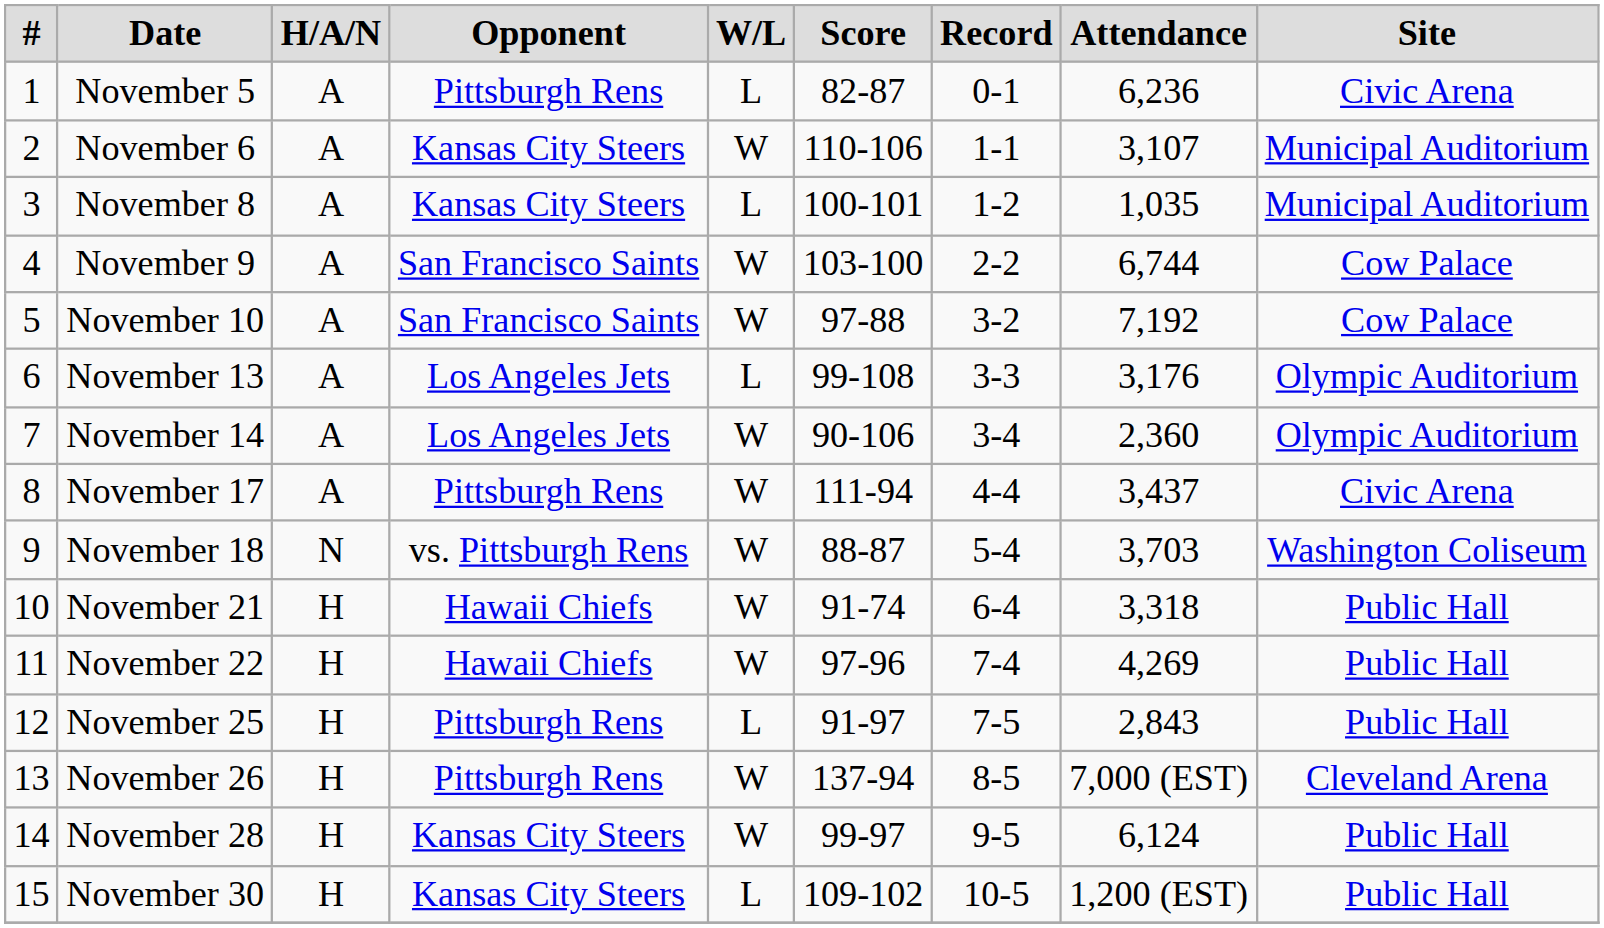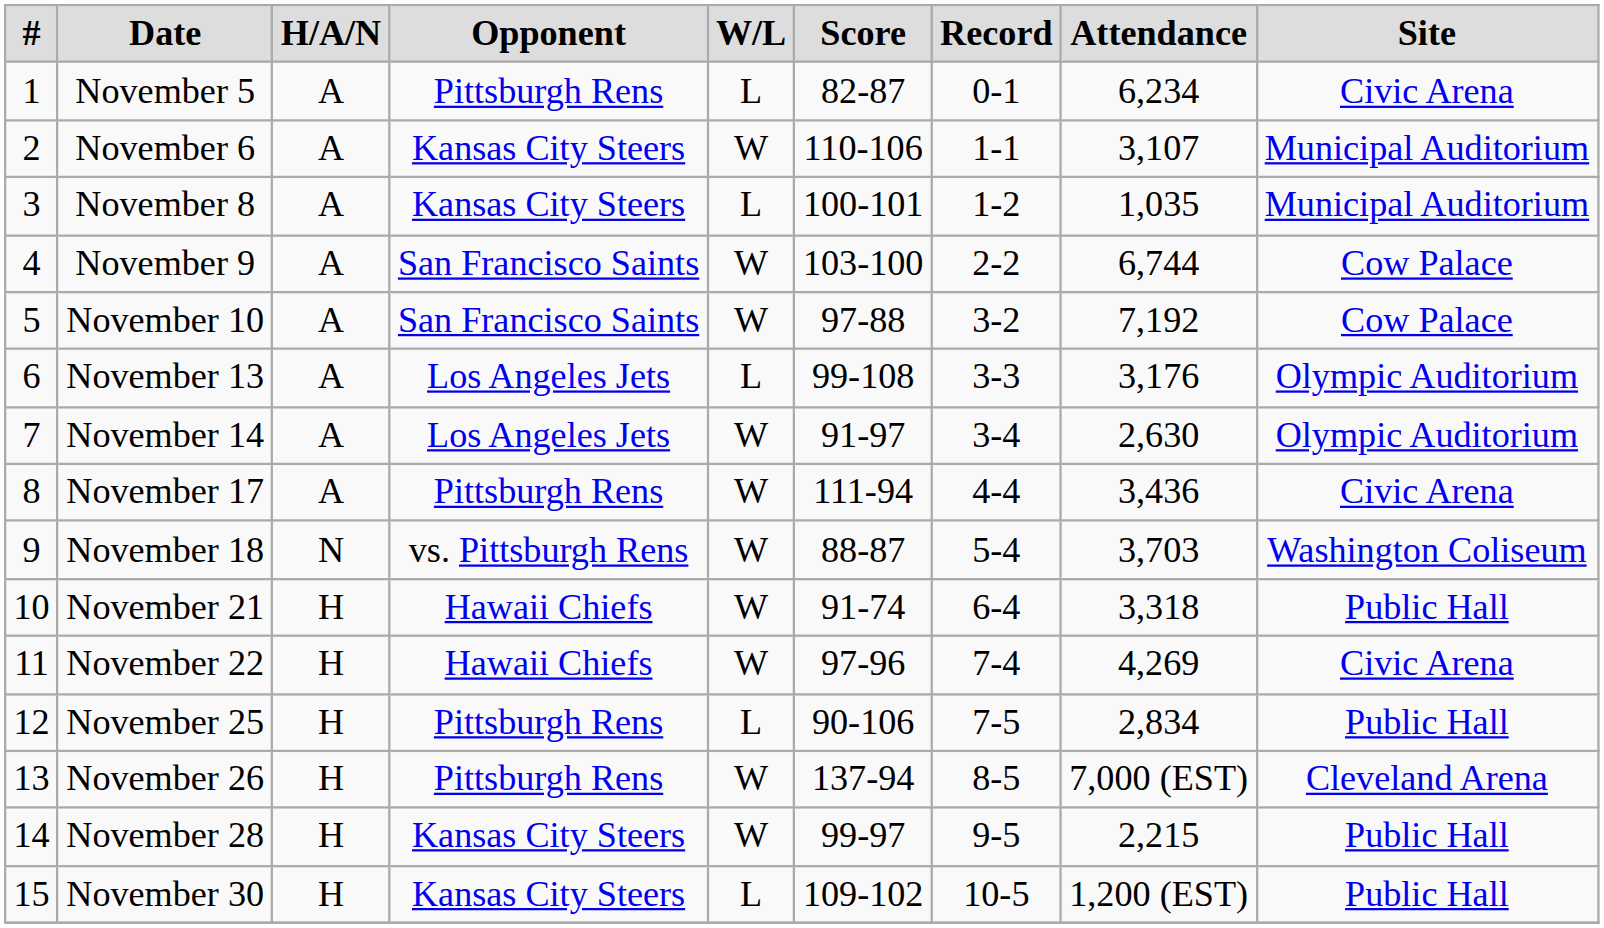 <table class="wikitable" style="text-align:center">
 <tr>
 <th style="background:#dddddd;">#</th>
 <th style="background:#dddddd;">Date</th>
 <th style="background:#dddddd;">H/A/N</th>
 <th style="background:#dddddd;">Opponent</th>
 <th style="background:#dddddd;">W/L</th>
 <th style="background:#dddddd;">Score</th>
 <th style="background:#dddddd;">Record</th>
 <th style="background:#dddddd;">Attendance</th>
 <th style="background:#dddddd;">Site</th>
 </tr>
 <tr align="center"    bgcolor="">
 <td>1</td>
 <td>November 5</td>
 <td>A</td>
 <td><a href='#'>Pittsburgh Rens</a></td>
 <td>L</td>
 <td>82-87</td>
 <td>0-1</td>
-<td>6,236</td>
+<td>6,234</td>
 <td><a href='#'>Civic Arena</a></td>
 </tr>
 <tr align="center"    bgcolor="">
 <td>2</td>
 <td>November 6</td>
 <td>A</td>
 <td><a href='#'>Kansas City Steers</a></td>
 <td>W</td>
 <td>110-106</td>
 <td>1-1</td>
 <td>3,107</td>
 <td><a href='#'>Municipal Auditorium</a></td>
 </tr>
 <tr align="center"    bgcolor="">
 <td>3</td>
 <td>November 8</td>
 <td>A</td>
 <td><a href='#'>Kansas City Steers</a></td>
 <td>L</td>
 <td>100-101</td>
 <td>1-2</td>
 <td>1,035</td>
 <td><a href='#'>Municipal Auditorium</a></td>
 </tr>
 <tr align="center"    bgcolor="">
 <td>4</td>
 <td>November 9</td>
 <td>A</td>
 <td><a href='#'>San Francisco Saints</a></td>
 <td>W</td>
 <td>103-100</td>
 <td>2-2</td>
 <td>6,744</td>
 <td><a href='#'>Cow Palace</a></td>
 </tr>
 <tr align="center"    bgcolor="">
 <td>5</td>
 <td>November 10</td>
 <td>A</td>
 <td><a href='#'>San Francisco Saints</a></td>
 <td>W</td>
 <td>97-88</td>
 <td>3-2</td>
 <td>7,192</td>
 <td><a href='#'>Cow Palace</a></td>
 </tr>
 <tr align="center"    bgcolor="">
 <td>6</td>
 <td>November 13</td>
 <td>A</td>
 <td><a href='#'>Los Angeles Jets</a></td>
 <td>L</td>
 <td>99-108</td>
 <td>3-3</td>
 <td>3,176</td>
 <td><a href='#'>Olympic Auditorium</a></td>
 </tr>
 <tr align="center"    bgcolor="">
 <td>7</td>
 <td>November 14</td>
 <td>A</td>
 <td><a href='#'>Los Angeles Jets</a></td>
 <td>W</td>
-<td>90-106</td>
+<td>91-97</td>
 <td>3-4</td>
-<td>2,360</td>
+<td>2,630</td>
 <td><a href='#'>Olympic Auditorium</a></td>
 </tr>
 <tr align="center"    bgcolor="">
 <td>8</td>
 <td>November 17</td>
 <td>A</td>
 <td><a href='#'>Pittsburgh Rens</a></td>
 <td>W</td>
 <td>111-94</td>
 <td>4-4</td>
-<td>3,437</td>
+<td>3,436</td>
 <td><a href='#'>Civic Arena</a></td>
 </tr>
 <tr align="center"    bgcolor="">
 <td>9</td>
 <td>November 18</td>
 <td>N</td>
 <td>vs. <a href='#'>Pittsburgh Rens</a></td>
 <td>W</td>
 <td>88-87</td>
 <td>5-4</td>
 <td>3,703</td>
 <td><a href='#'>Washington Coliseum</a></td>
 </tr>
 <tr align="center"    bgcolor="">
 <td>10</td>
 <td>November 21</td>
 <td>H</td>
 <td><a href='#'>Hawaii Chiefs</a></td>
 <td>W</td>
 <td>91-74</td>
 <td>6-4</td>
 <td>3,318</td>
 <td><a href='#'>Public Hall</a></td>
 </tr>
 <tr align="center"    bgcolor="">
 <td>11</td>
 <td>November 22</td>
 <td>H</td>
 <td><a href='#'>Hawaii Chiefs</a></td>
 <td>W</td>
 <td>97-96</td>
 <td>7-4</td>
 <td>4,269</td>
-<td><a href='#'>Public Hall</a></td>
+<td><a href='#'>Civic Arena</a></td>
 </tr>
 <tr align="center"    bgcolor="">
 <td>12</td>
 <td>November 25</td>
 <td>H</td>
 <td><a href='#'>Pittsburgh Rens</a></td>
 <td>L</td>
-<td>91-97</td>
+<td>90-106</td>
 <td>7-5</td>
-<td>2,843</td>
+<td>2,834</td>
 <td><a href='#'>Public Hall</a></td>
 </tr>
 <tr align="center"    bgcolor="">
 <td>13</td>
 <td>November 26</td>
 <td>H</td>
 <td><a href='#'>Pittsburgh Rens</a></td>
 <td>W</td>
 <td>137-94</td>
 <td>8-5</td>
 <td>7,000 (EST)</td>
 <td><a href='#'>Cleveland Arena</a></td>
 </tr>
 <tr align="center"    bgcolor="">
 <td>14</td>
 <td>November 28</td>
 <td>H</td>
 <td><a href='#'>Kansas City Steers</a></td>
 <td>W</td>
 <td>99-97</td>
 <td>9-5</td>
-<td>6,124</td>
+<td>2,215</td>
 <td><a href='#'>Public Hall</a></td>
 </tr>
 <tr align="center"    bgcolor="">
 <td>15</td>
 <td>November 30</td>
 <td>H</td>
 <td><a href='#'>Kansas City Steers</a></td>
 <td>L</td>
 <td>109-102</td>
 <td>10-5</td>
 <td>1,200 (EST)</td>
 <td><a href='#'>Public Hall</a></td>
 </tr>
 <tr align="center"    bgcolor="">
 </tr>
 </table>
